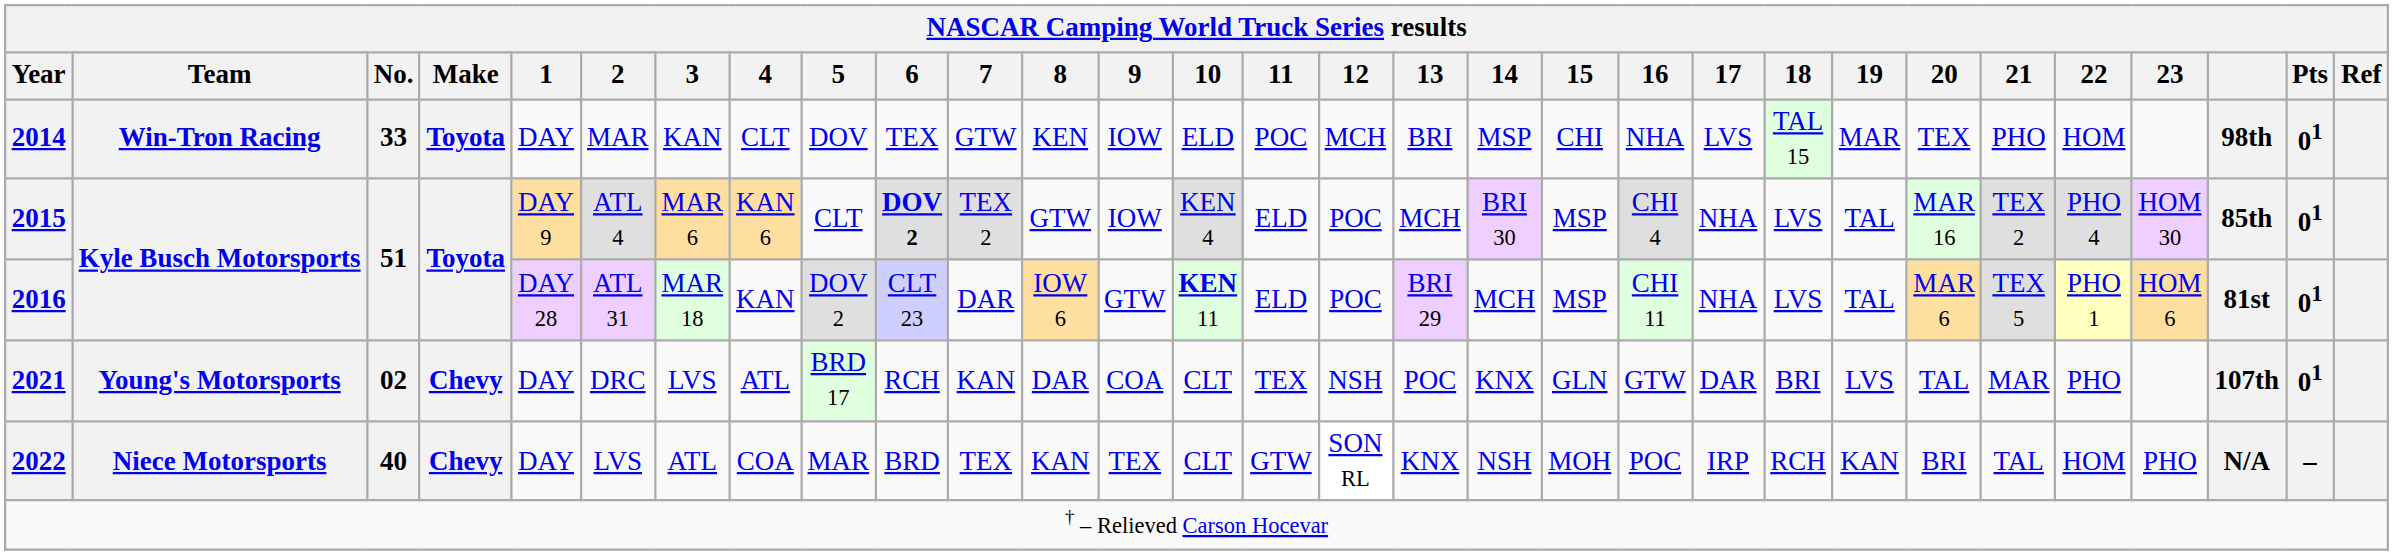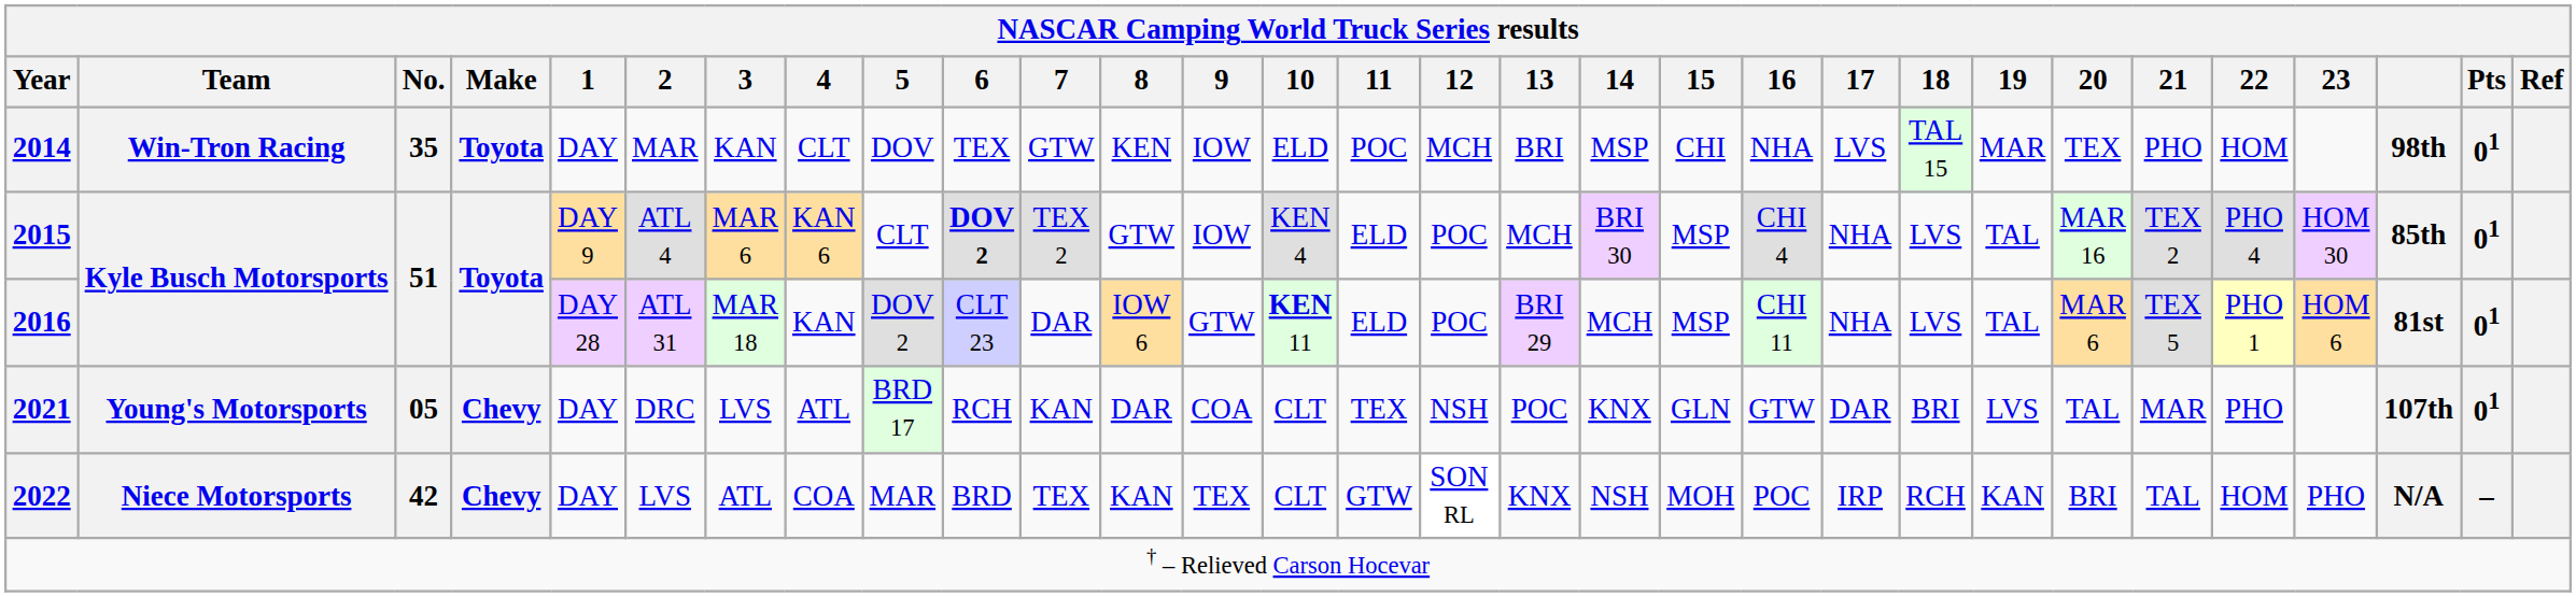 <table class="wikitable" style="text-align:center; font-size:75%">
 <tr>
 <th colspan=45><a href='#'>NASCAR Camping World Truck Series</a> results</th>
 </tr>
 <tr>
 <th>Year</th>
 <th>Team</th>
 <th>No.</th>
 <th>Make</th>
 <th>1</th>
 <th>2</th>
 <th>3</th>
 <th>4</th>
 <th>5</th>
 <th>6</th>
 <th>7</th>
 <th>8</th>
 <th>9</th>
 <th>10</th>
 <th>11</th>
 <th>12</th>
 <th>13</th>
 <th>14</th>
 <th>15</th>
 <th>16</th>
 <th>17</th>
 <th>18</th>
 <th>19</th>
 <th>20</th>
 <th>21</th>
 <th>22</th>
 <th>23</th>
 <th></th>
 <th>Pts</th>
 <th>Ref</th>
 </tr>
 <tr>
 <th><a href='#'>2014</a></th>
 <th><a href='#'>Win-Tron Racing</a></th>
-<th>33</th>
+<th>35</th>
 <th><a href='#'>Toyota</a></th>
 <td><a href='#'>DAY</a></td>
 <td><a href='#'>MAR</a></td>
 <td><a href='#'>KAN</a></td>
 <td><a href='#'>CLT</a></td>
 <td><a href='#'>DOV</a></td>
 <td><a href='#'>TEX</a></td>
 <td><a href='#'>GTW</a></td>
 <td><a href='#'>KEN</a></td>
 <td><a href='#'>IOW</a></td>
 <td><a href='#'>ELD</a></td>
 <td><a href='#'>POC</a></td>
 <td><a href='#'>MCH</a></td>
 <td><a href='#'>BRI</a></td>
 <td><a href='#'>MSP</a></td>
 <td><a href='#'>CHI</a></td>
 <td><a href='#'>NHA</a></td>
 <td><a href='#'>LVS</a></td>
 <td style="background:#DFFFDF;"><a href='#'>TAL</a><br><small>15</small></td>
 <td><a href='#'>MAR</a></td>
 <td><a href='#'>TEX</a></td>
 <td><a href='#'>PHO</a></td>
 <td><a href='#'>HOM</a></td>
 <td></td>
 <th>98th</th>
 <th>0<sup>1</sup></th>
 <th></th>
 </tr>
 <tr>
 <th><a href='#'>2015</a></th>
 <th rowspan=2><a href='#'>Kyle Busch Motorsports</a></th>
 <th rowspan=2>51</th>
 <th rowspan=2><a href='#'>Toyota</a></th>
 <td style="background:#FFDF9F;"><a href='#'>DAY</a><br><small>9</small></td>
 <td style="background:#DFDFDF;"><a href='#'>ATL</a><br><small>4</small></td>
 <td style="background:#FFDF9F;"><a href='#'>MAR</a><br><small>6</small></td>
 <td style="background:#FFDF9F;"><a href='#'>KAN</a><br><small>6</small></td>
 <td><a href='#'>CLT</a></td>
 <td style="background:#DFDFDF;"><strong><a href='#'>DOV</a><br><small>2</small></strong></td>
 <td style="background:#DFDFDF;"><a href='#'>TEX</a><br><small>2</small></td>
 <td><a href='#'>GTW</a></td>
 <td><a href='#'>IOW</a></td>
 <td style="background:#DFDFDF;"><a href='#'>KEN</a><br><small>4</small></td>
 <td><a href='#'>ELD</a></td>
 <td><a href='#'>POC</a></td>
 <td><a href='#'>MCH</a></td>
 <td style="background:#EFCFFF;"><a href='#'>BRI</a><br><small>30</small></td>
 <td><a href='#'>MSP</a></td>
 <td style="background:#DFDFDF;"><a href='#'>CHI</a><br><small>4</small></td>
 <td><a href='#'>NHA</a></td>
 <td><a href='#'>LVS</a></td>
 <td><a href='#'>TAL</a></td>
 <td style="background:#DFFFDF;"><a href='#'>MAR</a><br><small>16</small></td>
 <td style="background:#DFDFDF;"><a href='#'>TEX</a><br><small>2</small></td>
 <td style="background:#DFDFDF;"><a href='#'>PHO</a><br><small>4</small></td>
 <td style="background:#EFCFFF;"><a href='#'>HOM</a><br><small>30</small></td>
 <th>85th</th>
 <th>0<sup>1</sup></th>
 <th></th>
 </tr>
 <tr>
 <th><a href='#'>2016</a></th>
 <td style="background:#EFCFFF;"><a href='#'>DAY</a><br><small>28</small></td>
 <td style="background:#EFCFFF;"><a href='#'>ATL</a><br><small>31</small></td>
 <td style="background:#DFFFDF;"><a href='#'>MAR</a><br><small>18</small></td>
 <td><a href='#'>KAN</a></td>
 <td style="background:#DFDFDF;"><a href='#'>DOV</a><br><small>2</small></td>
 <td style="background:#CFCFFF;"><a href='#'>CLT</a><br><small>23</small></td>
 <td><a href='#'>DAR</a></td>
 <td style="background:#FFDF9F;"><a href='#'>IOW</a><br><small>6</small></td>
 <td><a href='#'>GTW</a></td>
 <td style="background:#DFFFDF;"><strong><a href='#'>KEN</a></strong><br><small>11</small></td>
 <td><a href='#'>ELD</a></td>
 <td><a href='#'>POC</a></td>
 <td style="background:#EFCFFF;"><a href='#'>BRI</a><br><small>29</small></td>
 <td><a href='#'>MCH</a></td>
 <td><a href='#'>MSP</a></td>
 <td style="background:#DFFFDF;"><a href='#'>CHI</a><br><small>11</small></td>
 <td><a href='#'>NHA</a></td>
 <td><a href='#'>LVS</a></td>
 <td><a href='#'>TAL</a></td>
 <td style="background:#FFDF9F;"><a href='#'>MAR</a><br><small>6</small></td>
 <td style="background:#DFDFDF;"><a href='#'>TEX</a><br><small>5</small></td>
 <td style="background:#FFFFBF;"><a href='#'>PHO</a><br><small>1</small></td>
 <td style="background:#FFDF9F;"><a href='#'>HOM</a><br><small>6</small></td>
 <th>81st</th>
 <th>0<sup>1</sup></th>
 <th></th>
 </tr>
 <tr>
 <th><a href='#'>2021</a></th>
 <th><a href='#'>Young's Motorsports</a></th>
-<th>02</th>
+<th>05</th>
 <th><a href='#'>Chevy</a></th>
 <td><a href='#'>DAY</a></td>
 <td><a href='#'>DRC</a></td>
 <td><a href='#'>LVS</a></td>
 <td><a href='#'>ATL</a></td>
 <td style="background:#DFFFDF;"><a href='#'>BRD</a><br><small>17</small></td>
 <td><a href='#'>RCH</a></td>
 <td><a href='#'>KAN</a></td>
 <td><a href='#'>DAR</a></td>
 <td><a href='#'>COA</a></td>
 <td><a href='#'>CLT</a></td>
 <td><a href='#'>TEX</a></td>
 <td><a href='#'>NSH</a></td>
 <td><a href='#'>POC</a></td>
 <td><a href='#'>KNX</a></td>
 <td><a href='#'>GLN</a></td>
 <td><a href='#'>GTW</a></td>
 <td><a href='#'>DAR</a></td>
 <td><a href='#'>BRI</a></td>
 <td><a href='#'>LVS</a></td>
 <td><a href='#'>TAL</a></td>
 <td><a href='#'>MAR</a></td>
 <td><a href='#'>PHO</a></td>
 <td></td>
 <th>107th</th>
 <th>0<sup>1</sup></th>
 <th></th>
 </tr>
 <tr>
 <th><a href='#'>2022</a></th>
 <th><a href='#'>Niece Motorsports</a></th>
-<th>40</th>
+<th>42</th>
 <th><a href='#'>Chevy</a></th>
 <td><a href='#'>DAY</a></td>
 <td><a href='#'>LVS</a></td>
 <td><a href='#'>ATL</a></td>
 <td><a href='#'>COA</a></td>
 <td><a href='#'>MAR</a></td>
 <td><a href='#'>BRD</a></td>
 <td><a href='#'>TEX</a></td>
 <td><a href='#'>KAN</a></td>
 <td><a href='#'>TEX</a></td>
 <td><a href='#'>CLT</a></td>
 <td><a href='#'>GTW</a></td>
 <td style="background:#FFFFFF;"><a href='#'>SON</a><br><small>RL</small></td>
 <td><a href='#'>KNX</a></td>
 <td><a href='#'>NSH</a></td>
 <td><a href='#'>MOH</a></td>
 <td><a href='#'>POC</a></td>
 <td><a href='#'>IRP</a></td>
 <td><a href='#'>RCH</a></td>
 <td><a href='#'>KAN</a></td>
 <td><a href='#'>BRI</a></td>
 <td><a href='#'>TAL</a></td>
 <td><a href='#'>HOM</a></td>
 <td><a href='#'>PHO</a></td>
 <th>N/A</th>
 <th>–</th>
 <th></th>
 </tr>
 <tr>
 <td colspan=42><small><sup>†</sup> – Relieved <a href='#'>Carson Hocevar</a></small></td>
 </tr>
 </table>
